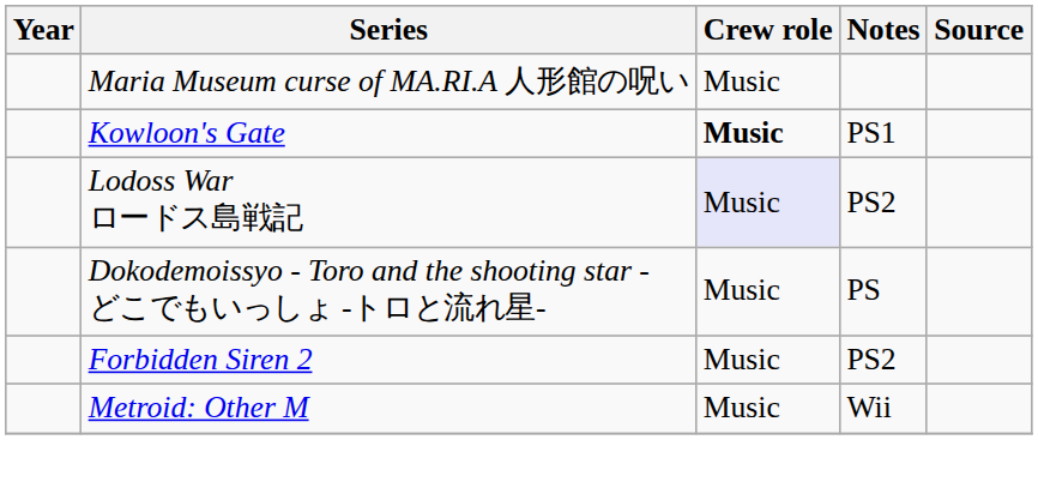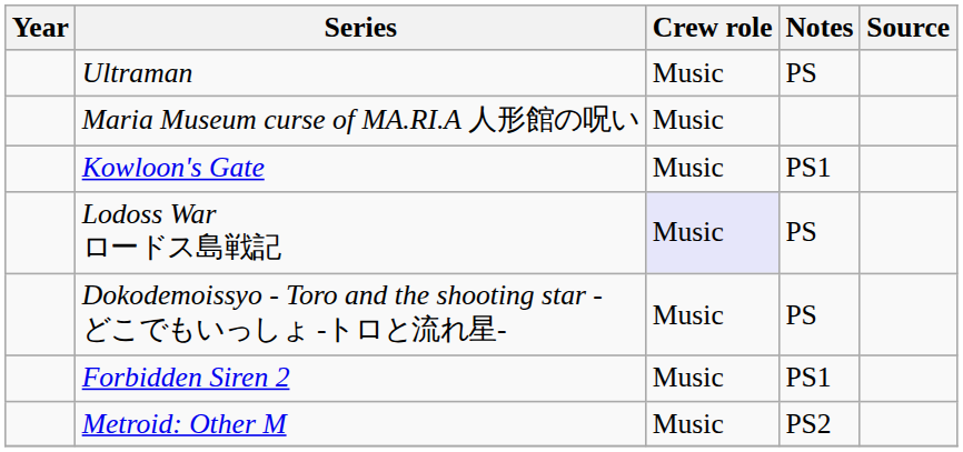 <table class="wikitable sortable plainrowheaders">
 <tr>
 <th>Year</th>
 <th>Series</th>
 <th>Crew role</th>
 <th class="unsortable">Notes</th>
 <th class="unsortable">Source</th>
 </tr>
 <tr>
 <td></td>
+<td><em>Ultraman</em></td>
+<td>Music</td>
+<td>PS</td>
+<td></td>
+</tr>
+<tr>
+<td></td>
 <td><em>Maria Museum curse of MA.RI.A</em> 人形館の呪い</td>
 <td>Music</td>
 <td PC></td>
 </tr>
 <tr>
 <td></td>
 <td><em><a href='#'>Kowloon's Gate</a></em></td>
-<td><strong>Music</strong></td>
+<td>Music</td>
 <td>PS1</td>
 <td></td>
 </tr>
 <tr>
 <td></td>
 <td><em>Lodoss War</em><br> ロードス島戦記</td>
 <td style="background: lavender;">Music</td>
-<td>PS2</td>
+<td>PS</td>
 <td></td>
 </tr>
 <tr>
 <td></td>
 <td><em>Dokodemoissyo - Toro and the shooting star -</em><br>どこでもいっしょ -トロと流れ星-</td>
 <td>Music</td>
 <td>PS</td>
 <td></td>
 </tr>
 <tr>
 <td></td>
 <td><em><a href='#'>Forbidden Siren 2</a></em></td>
 <td>Music</td>
-<td>PS2</td>
+<td>PS1</td>
 <td></td>
 </tr>
 <tr>
 <td></td>
 <td><em><a href='#'>Metroid: Other M</a></em></td>
 <td>Music</td>
-<td>Wii</td>
+<td>PS2</td>
 <td></td>
 </tr>
 <tr>
 </tr>
 </table>
